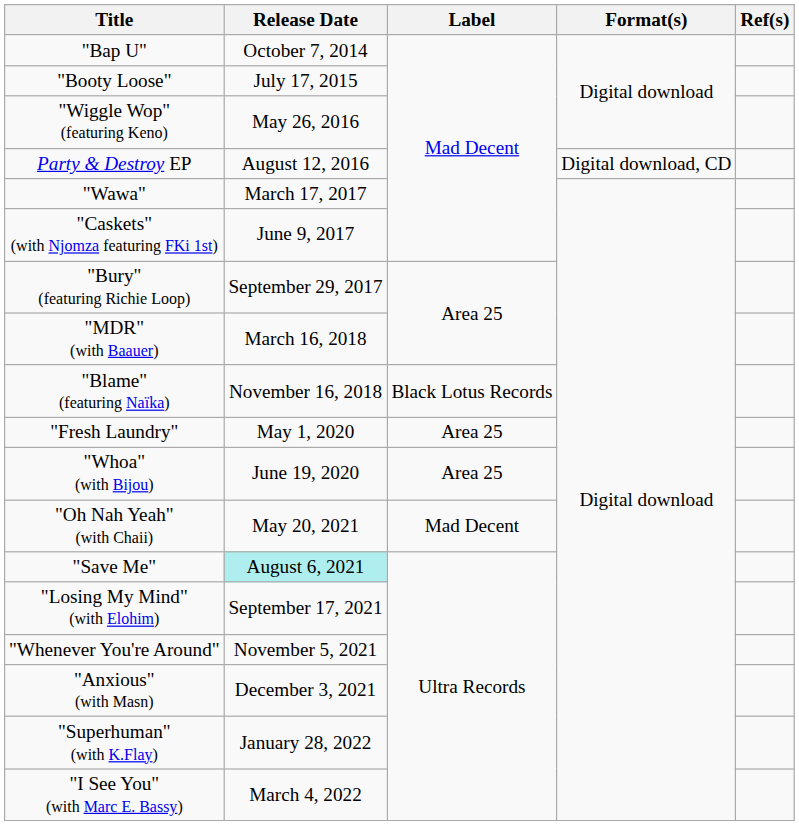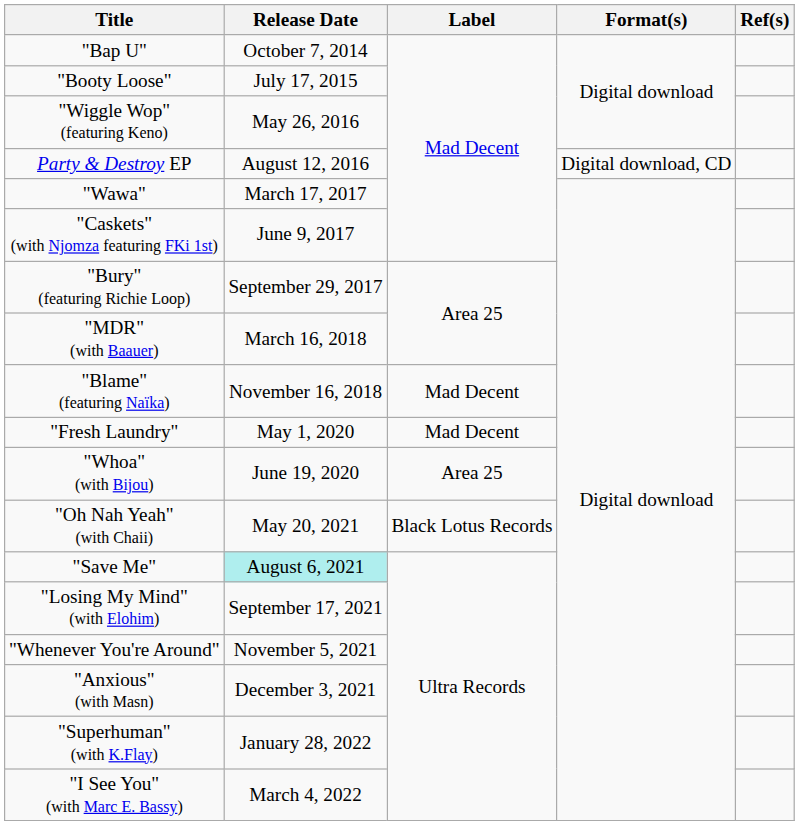 <table class="wikitable plainrowheaders" style="text-align:center;">
 <tr>
 <th>Title</th>
 <th>Release Date</th>
 <th>Label</th>
 <th>Format(s)</th>
 <th>Ref(s)</th>
 </tr>
 <tr>
 <td>"Bap U"</td>
 <td>October 7, 2014</td>
 <td rowspan="6"><a href='#'>Mad Decent</a></td>
 <td rowspan="3">Digital download</td>
 <td></td>
 </tr>
 <tr>
 <td>"Booty Loose"</td>
 <td>July 17, 2015</td>
 <td></td>
 </tr>
 <tr>
 <td>"Wiggle Wop"<br><small>(featuring Keno)</small></td>
 <td>May 26, 2016</td>
 <td></td>
 </tr>
 <tr>
 <td><em><a href='#'>Party & Destroy</a></em> EP</td>
 <td>August 12, 2016</td>
 <td>Digital download, CD</td>
 <td></td>
 </tr>
 <tr>
 <td>"Wawa"</td>
 <td>March 17, 2017</td>
 <td rowspan="14">Digital download</td>
 <td></td>
 </tr>
 <tr>
 <td>"Caskets"<br><small>(with <a href='#'>Njomza</a> featuring <a href='#'>FKi 1st</a>)</small></td>
 <td>June 9, 2017</td>
 <td></td>
 </tr>
 <tr>
 <td>"Bury"<br><small>(featuring Richie Loop)</small></td>
 <td>September 29, 2017</td>
 <td rowspan="2">Area 25</td>
 <td></td>
 </tr>
 <tr>
 <td>"MDR"<br><small>(with <a href='#'>Baauer</a>)</small></td>
 <td>March 16, 2018</td>
 <td></td>
 </tr>
 <tr>
 <td>"Blame"<br><small>(featuring <a href='#'>Naïka</a>)</small></td>
 <td>November 16, 2018</td>
-<td>Black Lotus Records</td>
+<td>Mad Decent</td>
 <td></td>
 </tr>
 <tr>
 <td>"Fresh Laundry"</td>
 <td>May 1, 2020</td>
-<td>Area 25</td>
+<td>Mad Decent</td>
 <td></td>
 </tr>
 <tr>
 <td>"Whoa"<br><small>(with <a href='#'>Bijou</a>)</small></td>
 <td>June 19, 2020</td>
 <td>Area 25</td>
 <td></td>
 </tr>
 <tr>
 <td>"Oh Nah Yeah"<br><small>(with Chaii)</small></td>
 <td>May 20, 2021</td>
-<td>Mad Decent</td>
+<td>Black Lotus Records</td>
 <td></td>
 </tr>
 <tr>
 <td>"Save Me"</td>
 <td style="background: paleturquoise;">August 6, 2021</td>
 <td rowspan="6">Ultra Records</td>
 <td></td>
 </tr>
 <tr>
 <td>"Losing My Mind"<br><small>(with <a href='#'>Elohim</a>)</small></td>
 <td>September 17, 2021</td>
 <td></td>
 </tr>
 <tr>
 <td>"Whenever You're Around"</td>
 <td>November 5, 2021</td>
 <td></td>
 </tr>
 <tr>
 <td>"Anxious"<br><small>(with Masn)</small></td>
 <td>December 3, 2021</td>
 <td></td>
 </tr>
 <tr>
 <td>"Superhuman"<br><small>(with <a href='#'>K.Flay</a>)</small></td>
 <td>January 28, 2022</td>
 <td></td>
 </tr>
 <tr>
 <td>"I See You"<br><small>(with <a href='#'>Marc E. Bassy</a>)</small></td>
 <td>March 4, 2022</td>
 <td></td>
 </tr>
 </table>
